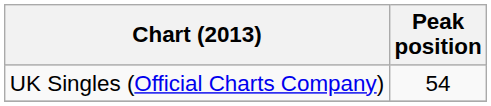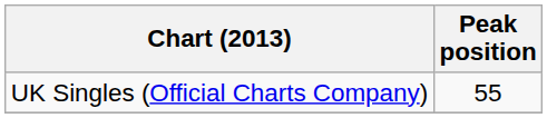 <table class="wikitable sortable">
 <tr>
 <th>Chart (2013)</th>
 <th>Peak<br>position</th>
 </tr>
 <tr>
 <td>UK Singles (<a href='#'>Official Charts Company</a>)</td>
-<td style="text-align:center;">54</td>
+<td style="text-align:center;">55</td>
 </tr>
 <tr>
 </tr>
 </table>
